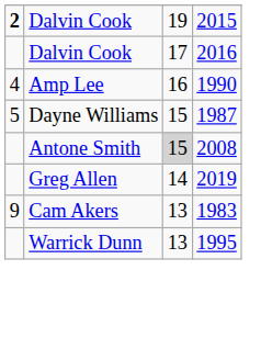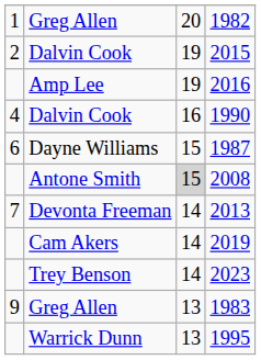 <table class="wikitable">
 <tr>
 </tr>
 <tr>
-<td><strong>2</strong></td>
+<td>1</td>
+<td><a href='#'>Greg Allen</a></td>
+<td>20</td>
+<td><a href='#'>1982</a></td>
+</tr>
+<tr>
+<td>2</td>
 <td><a href='#'>Dalvin Cook</a></td>
 <td>19</td>
 <td><a href='#'>2015</a></td>
 </tr>
 <tr>
 <td></td>
-<td><a href='#'>Dalvin Cook</a></td>
-<td>17</td>
+<td><a href='#'>Amp Lee</a></td>
+<td>19</td>
 <td><a href='#'>2016</a></td>
 </tr>
 <tr>
 <td>4</td>
-<td><a href='#'>Amp Lee</a></td>
+<td><a href='#'>Dalvin Cook</a></td>
 <td>16</td>
 <td><a href='#'>1990</a></td>
 </tr>
 <tr>
-<td>5</td>
+<td>6</td>
 <td>Dayne Williams</td>
 <td>15</td>
 <td><a href='#'>1987</a></td>
 </tr>
 <tr>
 <td></td>
 <td><a href='#'>Antone Smith</a></td>
 <td style="background: lightgrey;">15</td>
 <td><a href='#'>2008</a></td>
 </tr>
 <tr>
+<td>7</td>
+<td><a href='#'>Devonta Freeman</a></td>
+<td>14</td>
+<td><a href='#'>2013</a></td>
+</tr>
+<tr>
 <td></td>
-<td><a href='#'>Greg Allen</a></td>
+<td><a href='#'>Cam Akers</a></td>
 <td>14</td>
 <td><a href='#'>2019</a></td>
 </tr>
 <tr>
+<td></td>
+<td><a href='#'>Trey Benson</a></td>
+<td>14</td>
+<td><a href='#'>2023</a></td>
+</tr>
+<tr>
 <td>9</td>
-<td><a href='#'>Cam Akers</a></td>
+<td><a href='#'>Greg Allen</a></td>
 <td>13</td>
 <td><a href='#'>1983</a></td>
 </tr>
 <tr>
 <td></td>
 <td><a href='#'>Warrick Dunn</a></td>
 <td>13</td>
 <td><a href='#'>1995</a></td>
 </tr>
 </table>
